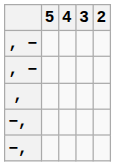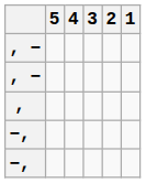 <table class="wikitable">
 <tr ---- valign="center">
 <th></th>
 <th>5</th>
 <th>4</th>
 <th>3</th>
 <th>2</th>
+<th>1</th>
 </tr>
 <tr ---- valign="center" align="center">
 <th>, −</th>
+<td></td>
 <td></td>
 <td></td>
 <td></td>
 <td></td>
 </tr>
 <tr ---- valign="center" align="center">
 <th>, −</th>
 <td></td>
 <td></td>
 <td></td>
 <td></td>
+<td></td>
 </tr>
 <tr ---- valign="center" align="center">
 <th>, </th>
+<td></td>
 <td></td>
 <td></td>
 <td></td>
 <td></td>
 </tr>
 <tr ---- valign="center" align="center">
 <th>−, </th>
 <td></td>
 <td></td>
 <td></td>
 <td></td>
+<td></td>
 </tr>
 <tr ---- valign="center" align="center">
 <th>−, </th>
 <td></td>
 <td></td>
 <td></td>
 <td></td>
+<td></td>
 </tr>
 </table>
